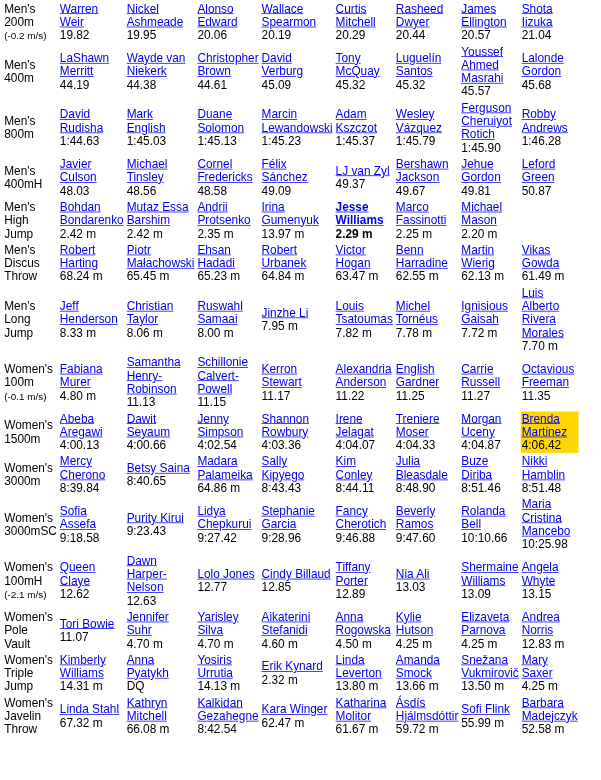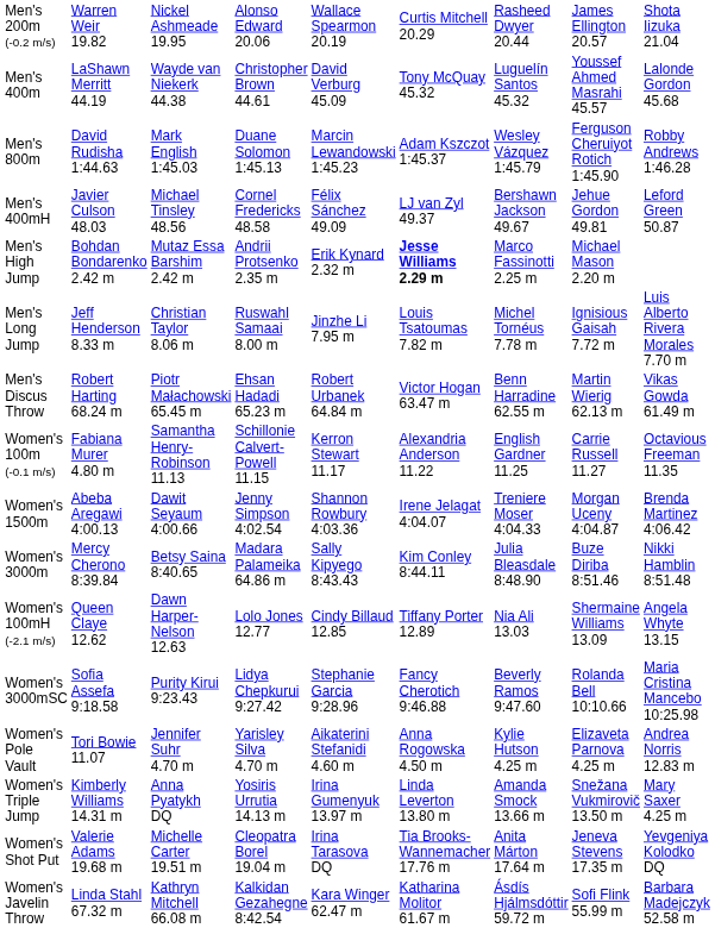 <table>
 <tr>
 <td>Men's 200m<br><small>(-0.2 m/s)</small></td>
 <td><a href='#'>Warren Weir</a><br>  19.82</td>
 <td><a href='#'>Nickel Ashmeade</a><br>  19.95</td>
 <td><a href='#'>Alonso Edward</a><br>  20.06</td>
 <td><a href='#'>Wallace Spearmon</a><br>  20.19</td>
 <td><a href='#'>Curtis Mitchell</a><br>  20.29</td>
 <td><a href='#'>Rasheed Dwyer</a><br>  20.44</td>
 <td><a href='#'>James Ellington</a><br>  20.57</td>
 <td><a href='#'>Shota Iizuka</a><br>  21.04</td>
 </tr>
 <tr>
 <td>Men's 400m</td>
 <td><a href='#'>LaShawn Merritt</a><br>  44.19</td>
 <td><a href='#'>Wayde van Niekerk</a><br>  44.38</td>
 <td><a href='#'>Christopher Brown</a><br>  44.61</td>
 <td><a href='#'>David Verburg</a><br>  45.09</td>
 <td><a href='#'>Tony McQuay</a><br>  45.32</td>
 <td><a href='#'>Luguelín Santos</a><br>  45.32</td>
 <td><a href='#'>Youssef Ahmed Masrahi</a><br>  45.57</td>
 <td><a href='#'>Lalonde Gordon</a><br>  45.68</td>
 </tr>
 <tr>
 <td>Men's 800m</td>
 <td><a href='#'>David Rudisha</a><br>  1:44.63</td>
 <td><a href='#'>Mark English</a><br>  1:45.03</td>
 <td><a href='#'>Duane Solomon</a><br>  1:45.13</td>
 <td><a href='#'>Marcin Lewandowski</a><br>  1:45.23</td>
 <td><a href='#'>Adam Kszczot</a><br>  1:45.37</td>
 <td><a href='#'>Wesley Vázquez</a><br>  1:45.79</td>
 <td><a href='#'>Ferguson Cheruiyot Rotich</a><br>  1:45.90</td>
 <td><a href='#'>Robby Andrews</a><br>  1:46.28</td>
 </tr>
 <tr>
 <td>Men's 400mH</td>
 <td><a href='#'>Javier Culson</a><br>  48.03</td>
 <td><a href='#'>Michael Tinsley</a><br>  48.56</td>
 <td><a href='#'>Cornel Fredericks</a><br>  48.58</td>
 <td><a href='#'>Félix Sánchez</a><br>  49.09</td>
 <td><a href='#'>LJ van Zyl</a><br>  49.37</td>
 <td><a href='#'>Bershawn Jackson</a><br>  49.67</td>
 <td><a href='#'>Jehue Gordon</a><br>  49.81</td>
 <td><a href='#'>Leford Green</a><br>  50.87</td>
 </tr>
 <tr>
 <td>Men's High Jump</td>
 <td><a href='#'>Bohdan Bondarenko</a><br>  2.42 m</td>
 <td><a href='#'>Mutaz Essa Barshim</a><br>  2.42 m</td>
 <td><a href='#'>Andrii Protsenko</a><br>  2.35 m</td>
-<td><a href='#'>Irina Gumenyuk</a><br>  13.97 m</td>
+<td><a href='#'>Erik Kynard</a><br>  2.32 m</td>
 <td><strong><a href='#'>Jesse Williams</a><br>  2.29 m</strong></td>
 <td><a href='#'>Marco Fassinotti</a><br>  2.25 m</td>
 <td><a href='#'>Michael Mason</a><br>  2.20 m</td>
+</tr>
+<tr>
+<td>Men's Long Jump</td>
+<td><a href='#'>Jeff Henderson</a><br>  8.33 m</td>
+<td><a href='#'>Christian Taylor</a><br>  8.06 m</td>
+<td><a href='#'>Ruswahl Samaai</a><br>  8.00 m</td>
+<td><a href='#'>Jinzhe Li</a><br>  7.95 m</td>
+<td><a href='#'>Louis Tsatoumas</a><br>  7.82 m</td>
+<td><a href='#'>Michel Tornéus</a><br>  7.78 m</td>
+<td><a href='#'>Ignisious Gaisah</a><br>  7.72 m</td>
+<td><a href='#'>Luis Alberto Rivera Morales</a><br>  7.70 m</td>
 </tr>
 <tr>
 <td>Men's Discus Throw</td>
 <td><a href='#'>Robert Harting</a><br>  68.24 m</td>
 <td><a href='#'>Piotr Małachowski</a><br>  65.45 m</td>
 <td><a href='#'>Ehsan Hadadi</a><br>  65.23 m</td>
 <td><a href='#'>Robert Urbanek</a><br>  64.84 m</td>
 <td><a href='#'>Victor Hogan</a><br>  63.47 m</td>
 <td><a href='#'>Benn Harradine</a><br>  62.55 m</td>
 <td><a href='#'>Martin Wierig</a><br>  62.13 m</td>
 <td><a href='#'>Vikas Gowda</a><br>  61.49 m</td>
-</tr>
-<tr>
-<td>Men's Long Jump</td>
-<td><a href='#'>Jeff Henderson</a><br>  8.33 m</td>
-<td><a href='#'>Christian Taylor</a><br>  8.06 m</td>
-<td><a href='#'>Ruswahl Samaai</a><br>  8.00 m</td>
-<td><a href='#'>Jinzhe Li</a><br>  7.95 m</td>
-<td><a href='#'>Louis Tsatoumas</a><br>  7.82 m</td>
-<td><a href='#'>Michel Tornéus</a><br>  7.78 m</td>
-<td><a href='#'>Ignisious Gaisah</a><br>  7.72 m</td>
-<td><a href='#'>Luis Alberto Rivera Morales</a><br>  7.70 m</td>
 </tr>
 <tr>
 <td>Women's 100m<br><small>(-0.1 m/s)</small></td>
 <td><a href='#'>Fabiana Murer</a><br>  4.80 m</td>
 <td><a href='#'>Samantha Henry-Robinson</a><br>  11.13</td>
 <td><a href='#'>Schillonie Calvert-Powell</a><br>  11.15</td>
 <td><a href='#'>Kerron Stewart</a><br>  11.17</td>
 <td><a href='#'>Alexandria Anderson</a><br>  11.22</td>
 <td><a href='#'>English Gardner</a><br>  11.25</td>
 <td><a href='#'>Carrie Russell</a><br>  11.27</td>
 <td><a href='#'>Octavious Freeman</a><br>  11.35</td>
 </tr>
 <tr>
 <td>Women's 1500m</td>
 <td><a href='#'>Abeba Aregawi</a><br>  4:00.13</td>
 <td><a href='#'>Dawit Seyaum</a><br>  4:00.66</td>
 <td><a href='#'>Jenny Simpson</a><br>  4:02.54</td>
 <td><a href='#'>Shannon Rowbury</a><br>  4:03.36</td>
 <td><a href='#'>Irene Jelagat</a><br>  4:04.07</td>
 <td><a href='#'>Treniere Moser</a><br>  4:04.33</td>
 <td><a href='#'>Morgan Uceny</a><br>  4:04.87</td>
-<td style="background: gold;"><a href='#'>Brenda Martinez</a><br>  4:06.42</td>
+<td><a href='#'>Brenda Martinez</a><br>  4:06.42</td>
 </tr>
 <tr>
 <td>Women's 3000m</td>
 <td><a href='#'>Mercy Cherono</a><br>  8:39.84</td>
 <td><a href='#'>Betsy Saina</a><br>  8:40.65</td>
 <td><a href='#'>Madara Palameika</a><br>  64.86 m</td>
 <td><a href='#'>Sally Kipyego</a><br>  8:43.43</td>
 <td><a href='#'>Kim Conley</a><br>  8:44.11</td>
 <td><a href='#'>Julia Bleasdale</a><br>  8:48.90</td>
 <td><a href='#'>Buze Diriba</a><br>  8:51.46</td>
 <td><a href='#'>Nikki Hamblin</a><br>  8:51.48</td>
 </tr>
 <tr>
+<td>Women's 100mH<br><small>(-2.1 m/s)</small></td>
+<td><a href='#'>Queen Claye</a><br>  12.62</td>
+<td><a href='#'>Dawn Harper-Nelson</a><br>  12.63</td>
+<td><a href='#'>Lolo Jones</a><br>  12.77</td>
+<td><a href='#'>Cindy Billaud</a><br>  12.85</td>
+<td><a href='#'>Tiffany Porter</a><br>  12.89</td>
+<td><a href='#'>Nia Ali</a><br>  13.03</td>
+<td><a href='#'>Shermaine Williams</a><br>  13.09</td>
+<td><a href='#'>Angela Whyte</a><br>  13.15</td>
+</tr>
+<tr>
 <td>Women's 3000mSC</td>
 <td><a href='#'>Sofia Assefa</a><br>  9:18.58</td>
 <td><a href='#'>Purity Kirui</a><br>  9:23.43</td>
 <td><a href='#'>Lidya Chepkurui</a><br>  9:27.42</td>
 <td><a href='#'>Stephanie Garcia</a><br>  9:28.96</td>
 <td><a href='#'>Fancy Cherotich</a><br>  9:46.88</td>
 <td><a href='#'>Beverly Ramos</a><br>  9:47.60</td>
 <td><a href='#'>Rolanda Bell</a><br>  10:10.66</td>
 <td><a href='#'>Maria Cristina Mancebo</a><br>  10:25.98</td>
-</tr>
-<tr>
-<td>Women's 100mH<br><small>(-2.1 m/s)</small></td>
-<td><a href='#'>Queen Claye</a><br>  12.62</td>
-<td><a href='#'>Dawn Harper-Nelson</a><br>  12.63</td>
-<td><a href='#'>Lolo Jones</a><br>  12.77</td>
-<td><a href='#'>Cindy Billaud</a><br>  12.85</td>
-<td><a href='#'>Tiffany Porter</a><br>  12.89</td>
-<td><a href='#'>Nia Ali</a><br>  13.03</td>
-<td><a href='#'>Shermaine Williams</a><br>  13.09</td>
-<td><a href='#'>Angela Whyte</a><br>  13.15</td>
 </tr>
 <tr>
 <td>Women's Pole Vault</td>
 <td><a href='#'>Tori Bowie</a><br>  11.07</td>
 <td><a href='#'>Jennifer Suhr</a><br>  4.70 m</td>
 <td><a href='#'>Yarisley Silva</a><br>  4.70 m</td>
 <td><a href='#'>Aikaterini Stefanidi</a><br>  4.60 m</td>
 <td><a href='#'>Anna Rogowska</a><br>  4.50 m</td>
 <td><a href='#'>Kylie Hutson</a><br>  4.25 m</td>
 <td><a href='#'>Elizaveta Parnova</a><br>  4.25 m</td>
 <td><a href='#'>Andrea Norris</a><br>  12.83 m</td>
 </tr>
 <tr>
 <td>Women's Triple Jump</td>
 <td><a href='#'>Kimberly Williams</a><br>  14.31 m</td>
 <td><a href='#'>Anna Pyatykh</a><br>  DQ</td>
 <td><a href='#'>Yosiris Urrutia</a><br>  14.13 m</td>
-<td><a href='#'>Erik Kynard</a><br>  2.32 m</td>
+<td><a href='#'>Irina Gumenyuk</a><br>  13.97 m</td>
 <td><a href='#'>Linda Leverton</a><br>  13.80 m</td>
 <td><a href='#'>Amanda Smock</a><br>  13.66 m</td>
 <td><a href='#'>Snežana Vukmirovič</a><br>  13.50 m</td>
 <td><a href='#'>Mary Saxer</a><br>  4.25 m</td>
+</tr>
+<tr>
+<td>Women's Shot Put</td>
+<td><a href='#'>Valerie Adams</a><br>  19.68 m</td>
+<td><a href='#'>Michelle Carter</a><br>  19.51 m</td>
+<td><a href='#'>Cleopatra Borel</a><br>  19.04 m</td>
+<td><a href='#'>Irina Tarasova</a><br>  DQ</td>
+<td><a href='#'>Tia Brooks-Wannemacher</a><br>  17.76 m</td>
+<td><a href='#'>Anita Márton</a><br>  17.64 m</td>
+<td><a href='#'>Jeneva Stevens</a><br>  17.35 m</td>
+<td><a href='#'>Yevgeniya Kolodko</a><br>  DQ</td>
 </tr>
 <tr>
 <td>Women's Javelin Throw</td>
 <td><a href='#'>Linda Stahl</a><br>  67.32 m</td>
 <td><a href='#'>Kathryn Mitchell</a><br>  66.08 m</td>
 <td><a href='#'>Kalkidan Gezahegne</a><br>  8:42.54</td>
 <td><a href='#'>Kara Winger</a><br>  62.47 m</td>
 <td><a href='#'>Katharina Molitor</a><br>  61.67 m</td>
 <td><a href='#'>Ásdís Hjálmsdóttir</a><br>  59.72 m</td>
 <td><a href='#'>Sofi Flink</a><br>  55.99 m</td>
 <td><a href='#'>Barbara Madejczyk</a><br>  52.58 m</td>
 </tr>
 </table>
